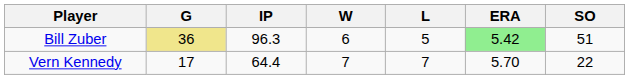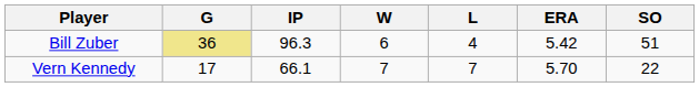 <table class="wikitable sortable">
 <tr>
 <th bgcolor="#DDDDFF" width="16%">Player</th>
 <th bgcolor="#DDDDFF" width="9%">G</th>
 <th bgcolor="#DDDDFF" width="9%">IP</th>
 <th bgcolor="#DDDDFF" width="9%">W</th>
 <th bgcolor="#DDDDFF" width="9%">L</th>
 <th bgcolor="#DDDDFF" width="9%">ERA</th>
 <th bgcolor="#DDDDFF" width="9%">SO</th>
 </tr>
 <tr align="center">
 <td><a href='#'>Bill Zuber</a></td>
 <td style="background: khaki;">36</td>
 <td>96.3</td>
 <td>6</td>
-<td>5</td>
-<td style="background: lightgreen;">5.42</td>
+<td>4</td>
+<td>5.42</td>
 <td>51</td>
 </tr>
 <tr align="center">
 <td><a href='#'>Vern Kennedy</a></td>
 <td>17</td>
-<td>64.4</td>
+<td>66.1</td>
 <td>7</td>
 <td>7</td>
 <td>5.70</td>
 <td>22</td>
 </tr>
 </table>
